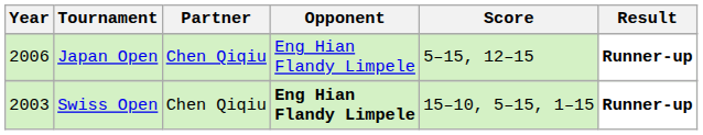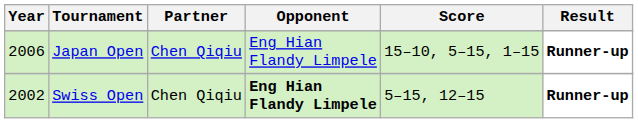 <table class="sortable wikitable" style="font-size: 90%;">
 <tr>
 <th>Year</th>
 <th>Tournament</th>
 <th>Partner</th>
 <th>Opponent</th>
 <th>Score</th>
 <th>Result</th>
 </tr>
 <tr>
 </tr>
 <tr style="background:#D4F1C5">
 <td align="center">2006</td>
 <td align="left"><a href='#'>Japan Open</a></td>
 <td align="left"> <a href='#'>Chen Qiqiu</a></td>
 <td align="left"> <a href='#'>Eng Hian</a> <br>  <a href='#'>Flandy Limpele</a></td>
-<td align="left">5–15, 12–15</td>
+<td align="left">15–10, 5–15, 1–15</td>
 <td style="text-align:left; background:white"> <strong>Runner-up</strong></td>
 </tr>
 <tr>
 </tr>
 <tr style="background:#D4F1C5">
-<td align="center">2003</td>
+<td align="center">2002</td>
 <td align="left"><a href='#'>Swiss Open</a></td>
 <td align="left"> Chen Qiqiu</td>
 <td align="left"><strong> Eng Hian <br>  Flandy Limpele</strong></td>
-<td align="left">15–10, 5–15, 1–15</td>
+<td align="left">5–15, 12–15</td>
 <td style="text-align:left; background:white"> <strong>Runner-up</strong></td>
 </tr>
 </table>
